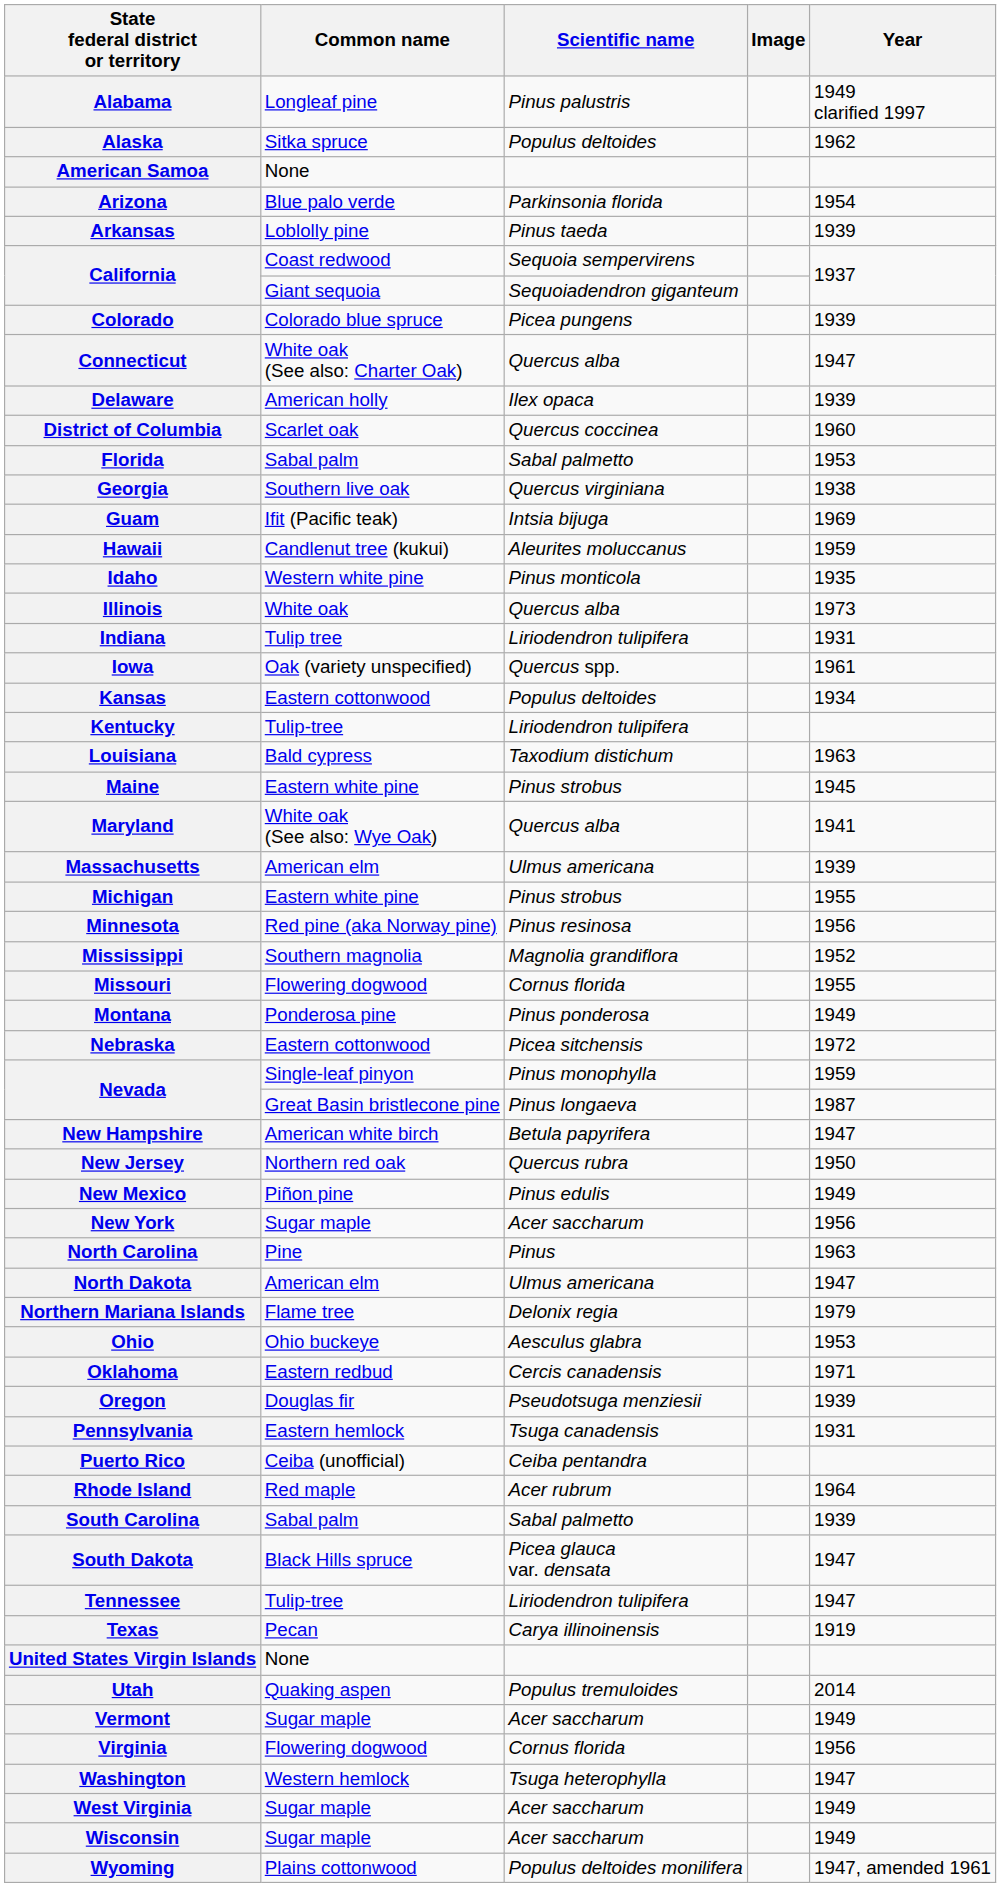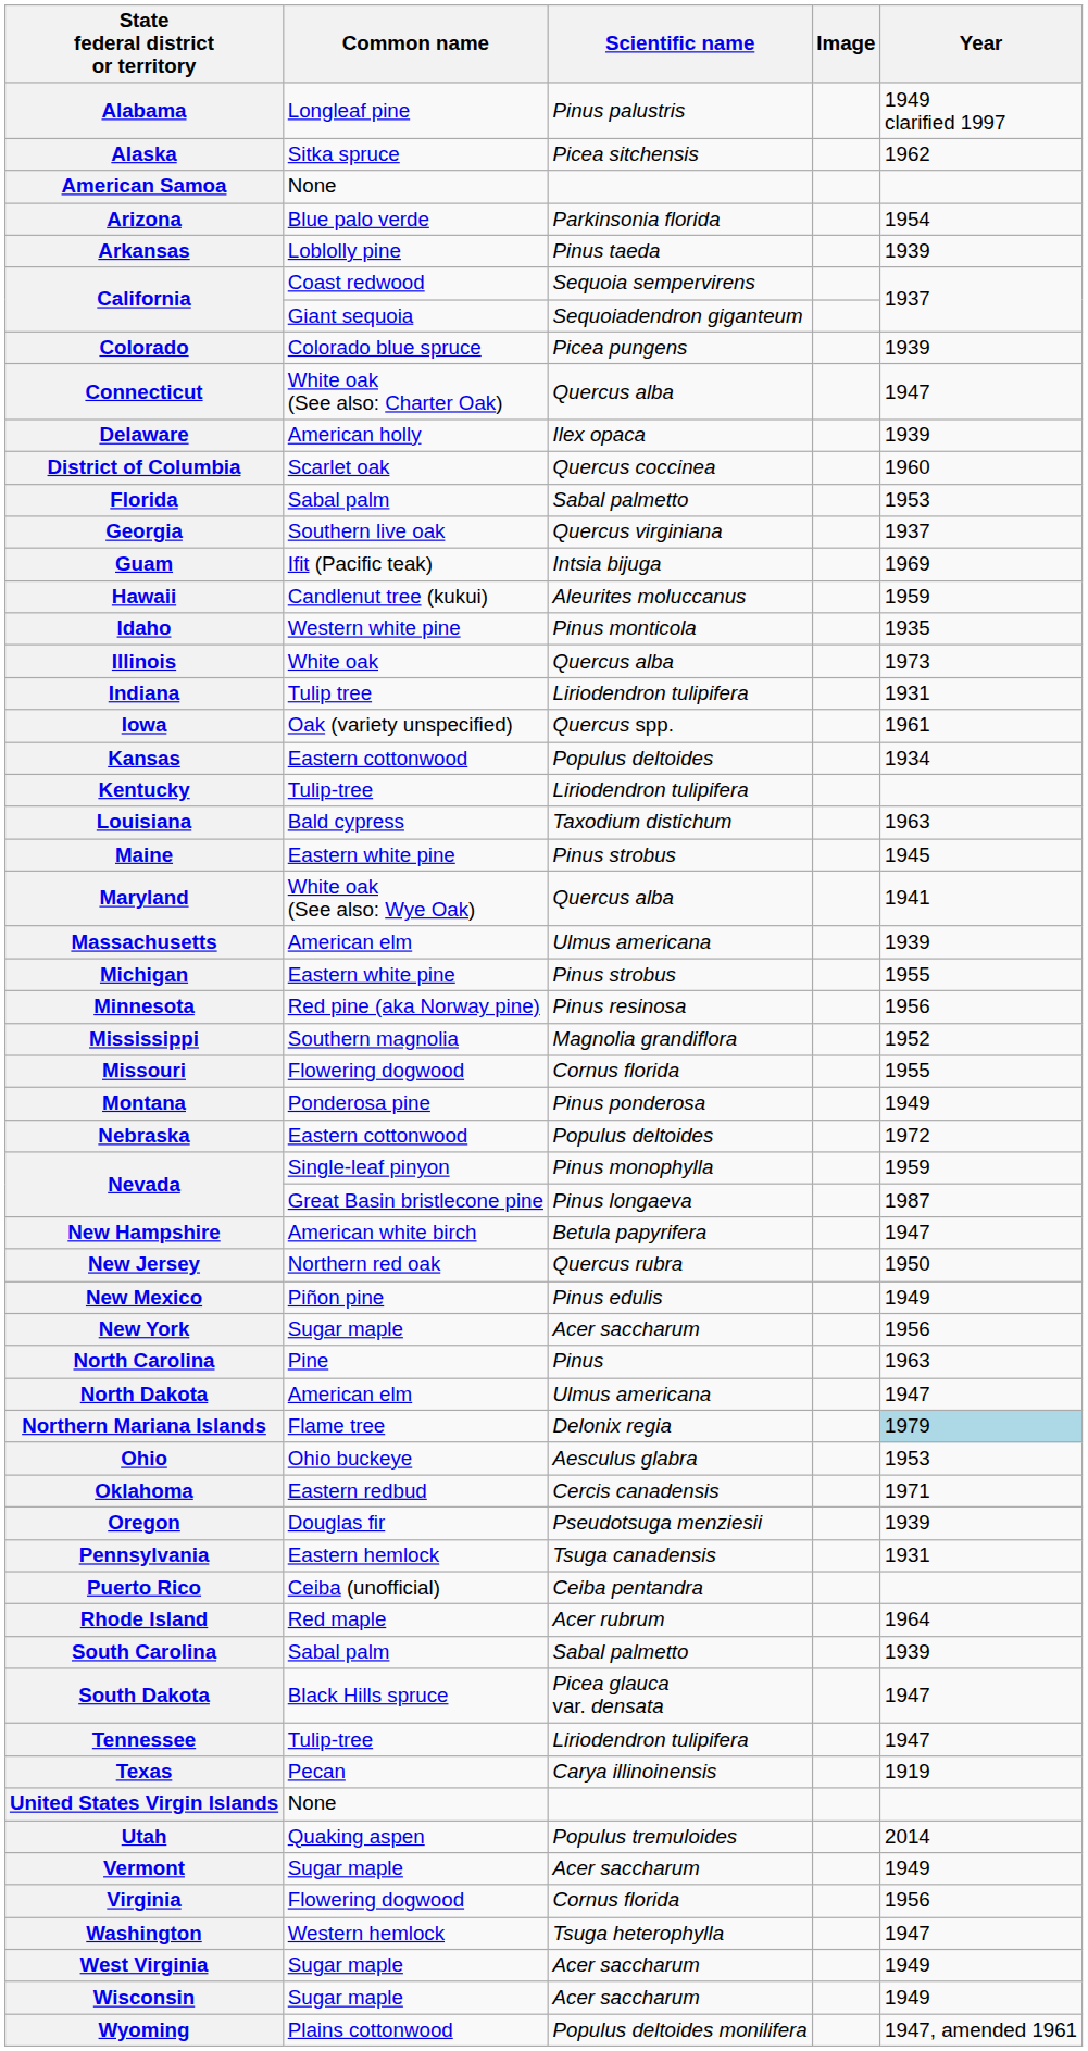 <table class="wikitable sortable">
 <tr>
 <th>State<br>federal district<br>or territory</th>
 <th>Common name</th>
 <th><a href='#'>Scientific name</a></th>
 <th class="unsortable">Image</th>
 <th>Year</th>
 </tr>
 <tr>
 <th><a href='#'>Alabama</a></th>
 <td><a href='#'>Longleaf pine</a></td>
 <td><em>Pinus palustris</em></td>
 <td></td>
 <td>1949<br>clarified 1997</td>
 </tr>
 <tr>
 <th><a href='#'>Alaska</a></th>
 <td><a href='#'>Sitka spruce</a></td>
-<td><em>Populus deltoides</em></td>
+<td><em>Picea sitchensis</em></td>
 <td></td>
 <td>1962</td>
 </tr>
 <tr>
 <th><a href='#'>American Samoa</a></th>
 <td>None</td>
 <td></td>
 <td></td>
 <td></td>
 </tr>
 <tr>
 <th><a href='#'>Arizona</a></th>
 <td><a href='#'>Blue palo verde</a></td>
 <td><em>Parkinsonia florida</em></td>
 <td></td>
 <td>1954</td>
 </tr>
 <tr>
 <th><a href='#'>Arkansas</a></th>
 <td><a href='#'>Loblolly pine</a></td>
 <td><em>Pinus taeda</em></td>
 <td></td>
 <td>1939</td>
 </tr>
 <tr>
 <th rowspan=2><a href='#'>California</a></th>
 <td><a href='#'>Coast redwood</a></td>
 <td><em>Sequoia sempervirens</em></td>
 <td></td>
 <td rowspan=2>1937</td>
 </tr>
 <tr>
 <td><a href='#'>Giant sequoia</a></td>
 <td><em>Sequoiadendron giganteum</em></td>
 <td></td>
 </tr>
 <tr>
 <th><a href='#'>Colorado</a></th>
 <td><a href='#'>Colorado blue spruce</a></td>
 <td><em>Picea pungens</em></td>
 <td></td>
 <td>1939</td>
 </tr>
 <tr>
 <th><a href='#'>Connecticut</a></th>
 <td><a href='#'>White oak</a><br>(See also: <a href='#'>Charter Oak</a>)</td>
 <td><em>Quercus alba</em></td>
 <td></td>
 <td>1947</td>
 </tr>
 <tr>
 <th><a href='#'>Delaware</a></th>
 <td><a href='#'>American holly</a></td>
 <td><em>Ilex opaca</em></td>
 <td></td>
 <td>1939</td>
 </tr>
 <tr>
 <th><a href='#'>District of Columbia</a></th>
 <td><a href='#'>Scarlet oak</a></td>
 <td><em>Quercus coccinea</em></td>
 <td></td>
 <td>1960</td>
 </tr>
 <tr>
 <th><a href='#'>Florida</a></th>
 <td><a href='#'>Sabal palm</a></td>
 <td><em>Sabal palmetto</em></td>
 <td></td>
 <td>1953</td>
 </tr>
 <tr>
 <th><a href='#'>Georgia</a></th>
 <td><a href='#'>Southern live oak</a></td>
 <td><em>Quercus virginiana</em></td>
 <td></td>
-<td>1938</td>
+<td>1937</td>
 </tr>
 <tr>
 <th><a href='#'>Guam</a></th>
 <td><a href='#'>Ifit</a> (Pacific teak)</td>
 <td><em>Intsia bijuga</em></td>
 <td></td>
 <td>1969</td>
 </tr>
 <tr>
 <th><a href='#'>Hawaii</a></th>
 <td><a href='#'>Candlenut tree</a> (kukui)</td>
 <td><em>Aleurites moluccanus</em></td>
 <td></td>
 <td>1959</td>
 </tr>
 <tr>
 <th><a href='#'>Idaho</a></th>
 <td><a href='#'>Western white pine</a></td>
 <td><em>Pinus monticola</em></td>
 <td></td>
 <td>1935</td>
 </tr>
 <tr>
 <th><a href='#'>Illinois</a></th>
 <td><a href='#'>White oak</a></td>
 <td><em>Quercus alba</em></td>
 <td></td>
 <td>1973</td>
 </tr>
 <tr>
 <th><a href='#'>Indiana</a></th>
 <td><a href='#'>Tulip tree</a></td>
 <td><em>Liriodendron tulipifera</em></td>
 <td></td>
 <td>1931</td>
 </tr>
 <tr>
 <th><a href='#'>Iowa</a></th>
 <td><a href='#'>Oak</a> (variety unspecified)</td>
 <td><em>Quercus</em> spp.</td>
 <td></td>
 <td>1961</td>
 </tr>
 <tr>
 <th><a href='#'>Kansas</a></th>
 <td><a href='#'>Eastern cottonwood</a></td>
 <td><em>Populus deltoides</em></td>
 <td></td>
 <td>1934</td>
 </tr>
 <tr>
 <th><a href='#'>Kentucky</a></th>
 <td><a href='#'>Tulip-tree</a></td>
 <td><em>Liriodendron tulipifera</em></td>
 <td></td>
 <td></td>
 </tr>
 <tr>
 <th><a href='#'>Louisiana</a></th>
 <td><a href='#'>Bald cypress</a></td>
 <td><em>Taxodium distichum</em></td>
 <td></td>
 <td>1963</td>
 </tr>
 <tr>
 <th><a href='#'>Maine</a></th>
 <td><a href='#'>Eastern white pine</a></td>
 <td><em>Pinus strobus</em></td>
 <td></td>
 <td>1945</td>
 </tr>
 <tr>
 <th><a href='#'>Maryland</a></th>
 <td><a href='#'>White oak</a><br>(See also: <a href='#'>Wye Oak</a>)</td>
 <td><em>Quercus alba</em></td>
 <td></td>
 <td>1941</td>
 </tr>
 <tr>
 <th><a href='#'>Massachusetts</a></th>
 <td><a href='#'>American elm</a></td>
 <td><em>Ulmus americana</em></td>
 <td></td>
 <td>1939</td>
 </tr>
 <tr>
 <th><a href='#'>Michigan</a></th>
 <td><a href='#'>Eastern white pine</a></td>
 <td><em>Pinus strobus</em></td>
 <td></td>
 <td>1955</td>
 </tr>
 <tr>
 <th><a href='#'>Minnesota</a></th>
 <td><a href='#'>Red pine (aka Norway pine)</a></td>
 <td><em>Pinus resinosa</em></td>
 <td></td>
 <td>1956</td>
 </tr>
 <tr>
 <th><a href='#'>Mississippi</a></th>
 <td><a href='#'>Southern magnolia</a></td>
 <td><em>Magnolia grandiflora</em></td>
 <td></td>
 <td>1952</td>
 </tr>
 <tr>
 <th><a href='#'>Missouri</a></th>
 <td><a href='#'>Flowering dogwood</a></td>
 <td><em>Cornus florida</em></td>
 <td></td>
 <td>1955</td>
 </tr>
 <tr>
 <th><a href='#'>Montana</a></th>
 <td><a href='#'>Ponderosa pine</a></td>
 <td><em>Pinus ponderosa</em></td>
 <td></td>
 <td>1949</td>
 </tr>
 <tr>
 <th><a href='#'>Nebraska</a></th>
 <td><a href='#'>Eastern cottonwood</a></td>
-<td><em>Picea sitchensis</em></td>
+<td><em>Populus deltoides</em></td>
 <td></td>
 <td>1972</td>
 </tr>
 <tr>
 <th rowspan=2><a href='#'>Nevada</a></th>
 <td><a href='#'>Single-leaf pinyon</a></td>
 <td><em>Pinus monophylla</em></td>
 <td></td>
 <td>1959</td>
 </tr>
 <tr>
 <td><a href='#'>Great Basin bristlecone pine</a></td>
 <td><em>Pinus longaeva</em></td>
 <td></td>
 <td>1987</td>
 </tr>
 <tr>
 <th><a href='#'>New Hampshire</a></th>
 <td><a href='#'>American white birch</a></td>
 <td><em>Betula papyrifera</em></td>
 <td></td>
 <td>1947</td>
 </tr>
 <tr>
 <th><a href='#'>New Jersey</a></th>
 <td><a href='#'>Northern red oak</a></td>
 <td><em>Quercus rubra</em></td>
 <td></td>
 <td>1950</td>
 </tr>
 <tr>
 <th><a href='#'>New Mexico</a></th>
 <td><a href='#'>Piñon pine</a></td>
 <td><em>Pinus edulis</em></td>
 <td></td>
 <td>1949</td>
 </tr>
 <tr>
 <th><a href='#'>New York</a></th>
 <td><a href='#'>Sugar maple</a></td>
 <td><em>Acer saccharum</em></td>
 <td></td>
 <td>1956</td>
 </tr>
 <tr>
 <th><a href='#'>North Carolina</a></th>
 <td><a href='#'>Pine</a></td>
 <td><em>Pinus</em></td>
 <td></td>
 <td>1963</td>
 </tr>
 <tr>
 <th><a href='#'>North Dakota</a></th>
 <td><a href='#'>American elm</a></td>
 <td><em>Ulmus americana</em></td>
 <td></td>
 <td>1947</td>
 </tr>
 <tr>
 <th><a href='#'>Northern Mariana Islands</a></th>
 <td><a href='#'>Flame tree</a></td>
 <td><em>Delonix regia</em></td>
 <td></td>
-<td>1979</td>
+<td style="background: lightblue;">1979</td>
 </tr>
 <tr>
 <th><a href='#'>Ohio</a></th>
 <td><a href='#'>Ohio buckeye</a></td>
 <td><em>Aesculus glabra</em></td>
 <td></td>
 <td>1953</td>
 </tr>
 <tr>
 <th><a href='#'>Oklahoma</a></th>
 <td><a href='#'>Eastern redbud</a></td>
 <td><em>Cercis canadensis</em></td>
 <td></td>
 <td>1971</td>
 </tr>
 <tr>
 <th><a href='#'>Oregon</a></th>
 <td><a href='#'>Douglas fir</a></td>
 <td><em>Pseudotsuga menziesii</em></td>
 <td></td>
 <td>1939</td>
 </tr>
 <tr>
 <th><a href='#'>Pennsylvania</a></th>
 <td><a href='#'>Eastern hemlock</a></td>
 <td><em>Tsuga canadensis</em></td>
 <td></td>
 <td>1931</td>
 </tr>
 <tr>
 <th><a href='#'>Puerto Rico</a></th>
 <td><a href='#'>Ceiba</a> (unofficial)</td>
 <td><em>Ceiba pentandra</em></td>
 <td></td>
 <td></td>
 </tr>
 <tr>
 <th><a href='#'>Rhode Island</a></th>
 <td><a href='#'>Red maple</a></td>
 <td><em>Acer rubrum</em></td>
 <td></td>
 <td>1964</td>
 </tr>
 <tr>
 <th><a href='#'>South Carolina</a></th>
 <td><a href='#'>Sabal palm</a></td>
 <td><em>Sabal palmetto</em></td>
 <td></td>
 <td>1939</td>
 </tr>
 <tr>
 <th><a href='#'>South Dakota</a></th>
 <td><a href='#'>Black Hills spruce</a></td>
 <td><em>Picea glauca</em><br>var. <em>densata</em></td>
 <td></td>
 <td>1947</td>
 </tr>
 <tr>
 <th><a href='#'>Tennessee</a></th>
 <td><a href='#'>Tulip-tree</a></td>
 <td><em>Liriodendron tulipifera</em></td>
 <td></td>
 <td>1947</td>
 </tr>
 <tr>
 <th><a href='#'>Texas</a></th>
 <td><a href='#'>Pecan</a></td>
 <td><em>Carya illinoinensis</em></td>
 <td></td>
 <td>1919</td>
 </tr>
 <tr>
 <th><a href='#'>United States Virgin Islands</a></th>
 <td>None</td>
 <td></td>
 <td></td>
 <td></td>
 </tr>
 <tr>
 <th><a href='#'>Utah</a></th>
 <td><a href='#'>Quaking aspen</a></td>
 <td><em>Populus tremuloides</em></td>
 <td></td>
 <td>2014</td>
 </tr>
 <tr>
 <th><a href='#'>Vermont</a></th>
 <td><a href='#'>Sugar maple</a></td>
 <td><em>Acer saccharum</em></td>
 <td></td>
 <td>1949</td>
 </tr>
 <tr>
 <th><a href='#'>Virginia</a></th>
 <td><a href='#'>Flowering dogwood</a></td>
 <td><em>Cornus florida</em></td>
 <td></td>
 <td>1956</td>
 </tr>
 <tr>
 <th><a href='#'>Washington</a></th>
 <td><a href='#'>Western hemlock</a></td>
 <td><em>Tsuga heterophylla</em></td>
 <td></td>
 <td>1947</td>
 </tr>
 <tr>
 <th><a href='#'>West Virginia</a></th>
 <td><a href='#'>Sugar maple</a></td>
 <td><em>Acer saccharum</em></td>
 <td></td>
 <td>1949</td>
 </tr>
 <tr>
 <th><a href='#'>Wisconsin</a></th>
 <td><a href='#'>Sugar maple</a></td>
 <td><em>Acer saccharum</em></td>
 <td></td>
 <td>1949</td>
 </tr>
 <tr>
 <th><a href='#'>Wyoming</a></th>
 <td><a href='#'>Plains cottonwood</a></td>
 <td><em>Populus deltoides monilifera</em></td>
 <td></td>
 <td>1947, amended 1961</td>
 </tr>
 </table>
